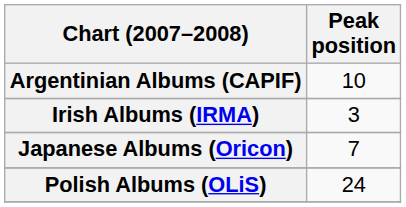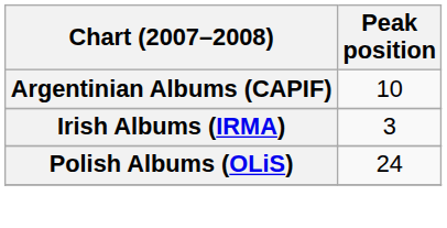 <table class="wikitable sortable plainrowheaders" style="text-align:center">
 <tr>
 <th scope="col">Chart (2007–2008)</th>
 <th scope="col">Peak<br> position</th>
 </tr>
 <tr>
 <th scope="row">Argentinian Albums (CAPIF)</th>
 <td>10</td>
 </tr>
 <tr>
 </tr>
 <tr>
 </tr>
 <tr>
 </tr>
 <tr>
 </tr>
 <tr>
 </tr>
 <tr>
 </tr>
 <tr>
 </tr>
 <tr>
 </tr>
 <tr>
 </tr>
 <tr>
 </tr>
 <tr>
 </tr>
 <tr>
 <th scope="row">Irish Albums (<a href='#'>IRMA</a>)</th>
 <td style="text-align:center">3</td>
 </tr>
 <tr>
 </tr>
 <tr>
-<th scope="row">Japanese Albums (<a href='#'>Oricon</a>)</th>
-<td>7</td>
-</tr>
-<tr>
 </tr>
 <tr>
 </tr>
 <tr>
 </tr>
 <tr>
 <th scope="row">Polish Albums (<a href='#'>OLiS</a>)</th>
 <td>24</td>
 </tr>
 <tr>
 </tr>
 <tr>
 </tr>
 <tr>
 </tr>
 <tr>
 </tr>
 <tr>
 </tr>
 <tr>
 </tr>
 <tr>
 </tr>
 <tr>
 </tr>
 <tr>
 </tr>
 </table>
